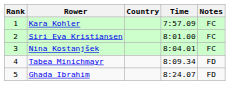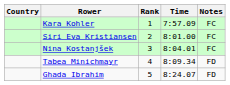 <table class="wikitable" style="text-align:center">
 <tr>
+<th>Country</th>
+<th>Rower</th>
 <th>Rank</th>
-<th>Rower</th>
-<th>Country</th>
 <th>Time</th>
 <th>Notes</th>
 </tr>
 <tr bgcolor=ccffcc>
+<td align="left"></td>
+<td align="left"><a href='#'>Kara Kohler</a></td>
 <td>1</td>
-<td align="left"><a href='#'>Kara Kohler</a></td>
-<td align="left"></td>
 <td>7:57.09</td>
 <td>FC</td>
 </tr>
 <tr bgcolor=ccffcc>
+<td align="left"></td>
+<td align="left"><a href='#'>Siri Eva Kristiansen</a></td>
 <td>2</td>
-<td align="left"><a href='#'>Siri Eva Kristiansen</a></td>
-<td align="left"></td>
 <td>8:01.00</td>
 <td>FC</td>
 </tr>
 <tr bgcolor=ccffcc>
+<td align="left"></td>
+<td align="left"><a href='#'>Nina Kostanjšek</a></td>
 <td>3</td>
-<td align="left"><a href='#'>Nina Kostanjšek</a></td>
-<td align="left"></td>
 <td>8:04.01</td>
 <td>FC</td>
 </tr>
 <tr>
+<td align="left"></td>
+<td align="left"><a href='#'>Tabea Minichmayr</a></td>
 <td>4</td>
-<td align="left"><a href='#'>Tabea Minichmayr</a></td>
-<td align="left"></td>
 <td>8:09.34</td>
 <td>FD</td>
 </tr>
 <tr>
+<td align="left"></td>
+<td align="left"><a href='#'>Ghada Ibrahim</a></td>
 <td>5</td>
-<td align="left"><a href='#'>Ghada Ibrahim</a></td>
-<td align="left"></td>
 <td>8:24.07</td>
 <td>FD</td>
 </tr>
 </table>
